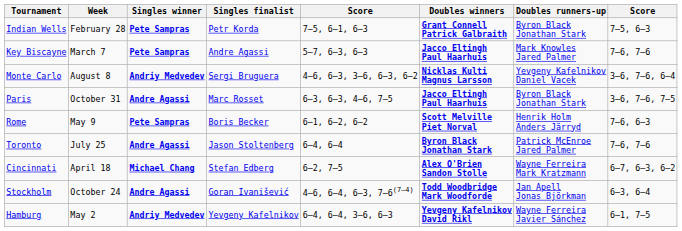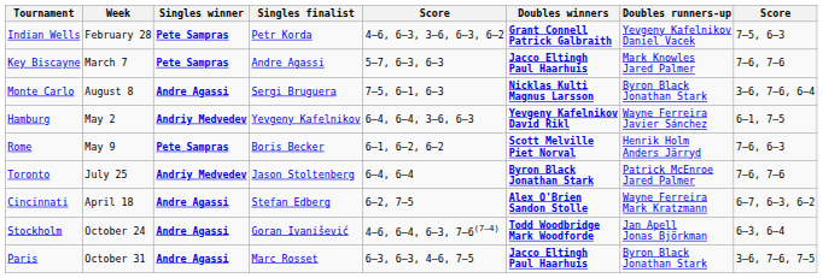 <table class="wikitable">
 <tr>
 <th>Tournament</th>
 <th>Week</th>
 <th>Singles winner</th>
 <th>Singles finalist</th>
 <th>Score</th>
 <th>Doubles winners</th>
 <th>Doubles runners-up</th>
 <th>Score</th>
 </tr>
 <tr>
 <td><a href='#'>Indian Wells</a></td>
 <td>February 28</td>
 <td> <strong><a href='#'>Pete Sampras</a></strong></td>
 <td> <a href='#'>Petr Korda</a></td>
-<td>7–5, 6–1, 6–3</td>
+<td>4–6, 6–3, 3–6, 6–3, 6–2</td>
 <td> <strong><a href='#'>Grant Connell</a></strong> <br>  <strong><a href='#'>Patrick Galbraith</a></strong></td>
-<td> <a href='#'>Byron Black</a> <br>  <a href='#'>Jonathan Stark</a></td>
+<td> <a href='#'>Yevgeny Kafelnikov</a> <br>  <a href='#'>Daniel Vacek</a></td>
 <td>7–5, 6–3</td>
 </tr>
 <tr>
 <td><a href='#'>Key Biscayne</a></td>
 <td>March 7</td>
 <td> <strong><a href='#'>Pete Sampras</a></strong></td>
 <td> <a href='#'>Andre Agassi</a></td>
 <td>5–7, 6–3, 6–3</td>
 <td> <strong><a href='#'>Jacco Eltingh</a></strong> <br>  <strong><a href='#'>Paul Haarhuis</a></strong></td>
 <td> <a href='#'>Mark Knowles</a> <br>  <a href='#'>Jared Palmer</a></td>
 <td>7–6, 7–6</td>
 </tr>
 <tr>
 <td><a href='#'>Monte Carlo</a></td>
 <td>August 8</td>
-<td> <strong><a href='#'>Andriy Medvedev</a></strong></td>
+<td> <strong><a href='#'>Andre Agassi</a></strong></td>
 <td> <a href='#'>Sergi Bruguera</a></td>
-<td>4–6, 6–3, 3–6, 6–3, 6–2</td>
+<td>7–5, 6–1, 6–3</td>
 <td> <strong><a href='#'>Nicklas Kulti</a></strong> <br>  <strong><a href='#'>Magnus Larsson</a></strong></td>
-<td> <a href='#'>Yevgeny Kafelnikov</a> <br>  <a href='#'>Daniel Vacek</a></td>
+<td> <a href='#'>Byron Black</a> <br>  <a href='#'>Jonathan Stark</a></td>
 <td>3–6, 7–6, 6–4</td>
 </tr>
 <tr>
-<td><a href='#'>Paris</a></td>
-<td>October 31</td>
-<td> <strong><a href='#'>Andre Agassi</a></strong></td>
-<td> <a href='#'>Marc Rosset</a></td>
-<td>6–3, 6–3, 4–6, 7–5</td>
-<td> <strong><a href='#'>Jacco Eltingh</a></strong> <br>  <strong><a href='#'>Paul Haarhuis</a></strong></td>
-<td> <a href='#'>Byron Black</a> <br>  <a href='#'>Jonathan Stark</a></td>
-<td>3–6, 7–6, 7–5</td>
+<td><a href='#'>Hamburg</a></td>
+<td>May 2</td>
+<td> <strong><a href='#'>Andriy Medvedev</a></strong></td>
+<td> <a href='#'>Yevgeny Kafelnikov</a></td>
+<td>6–4, 6–4, 3–6, 6–3</td>
+<td> <strong><a href='#'>Yevgeny Kafelnikov</a></strong> <br>  <strong><a href='#'>David Rikl</a></strong></td>
+<td> <a href='#'>Wayne Ferreira</a> <br>  <a href='#'>Javier Sánchez</a></td>
+<td>6–1, 7–5</td>
 </tr>
 <tr>
 <td><a href='#'>Rome</a></td>
 <td>May 9</td>
 <td> <strong><a href='#'>Pete Sampras</a></strong></td>
 <td> <a href='#'>Boris Becker</a></td>
 <td>6–1, 6–2, 6–2</td>
 <td> <strong><a href='#'>Scott Melville</a></strong> <br>  <strong><a href='#'>Piet Norval</a></strong></td>
 <td> <a href='#'>Henrik Holm</a> <br>  <a href='#'>Anders Järryd</a></td>
 <td>7–6, 6–3</td>
 </tr>
 <tr>
 <td><a href='#'>Toronto</a></td>
 <td>July 25</td>
-<td> <strong><a href='#'>Andre Agassi</a></strong></td>
+<td> <strong><a href='#'>Andriy Medvedev</a></strong></td>
 <td> <a href='#'>Jason Stoltenberg</a></td>
 <td>6–4, 6–4</td>
 <td> <strong><a href='#'>Byron Black</a></strong> <br>  <strong><a href='#'>Jonathan Stark</a></strong></td>
 <td> <a href='#'>Patrick McEnroe</a> <br>  <a href='#'>Jared Palmer</a></td>
 <td>7–6, 7–6</td>
 </tr>
 <tr>
 <td><a href='#'>Cincinnati</a></td>
 <td>April 18</td>
-<td> <strong><a href='#'>Michael Chang</a></strong></td>
+<td> <strong><a href='#'>Andre Agassi</a></strong></td>
 <td> <a href='#'>Stefan Edberg</a></td>
 <td>6–2, 7–5</td>
 <td> <strong><a href='#'>Alex O'Brien</a></strong> <br>  <strong><a href='#'>Sandon Stolle</a></strong></td>
 <td> <a href='#'>Wayne Ferreira</a> <br>  <a href='#'>Mark Kratzmann</a></td>
 <td>6–7, 6–3, 6–2</td>
 </tr>
 <tr>
 <td><a href='#'>Stockholm</a></td>
 <td>October 24</td>
 <td> <strong><a href='#'>Andre Agassi</a></strong></td>
 <td> <a href='#'>Goran Ivanišević</a></td>
 <td>4–6, 6–4, 6–3, 7–6<sup>(7–4)</sup></td>
 <td> <strong><a href='#'>Todd Woodbridge</a></strong> <br>  <strong><a href='#'>Mark Woodforde</a></strong></td>
 <td> <a href='#'>Jan Apell</a> <br>  <a href='#'>Jonas Björkman</a></td>
 <td>6–3, 6–4</td>
 </tr>
 <tr>
-<td><a href='#'>Hamburg</a></td>
-<td>May 2</td>
-<td> <strong><a href='#'>Andriy Medvedev</a></strong></td>
-<td> <a href='#'>Yevgeny Kafelnikov</a></td>
-<td>6–4, 6–4, 3–6, 6–3</td>
-<td> <strong><a href='#'>Yevgeny Kafelnikov</a></strong> <br>  <strong><a href='#'>David Rikl</a></strong></td>
-<td> <a href='#'>Wayne Ferreira</a> <br>  <a href='#'>Javier Sánchez</a></td>
-<td>6–1, 7–5</td>
+<td><a href='#'>Paris</a></td>
+<td>October 31</td>
+<td> <strong><a href='#'>Andre Agassi</a></strong></td>
+<td> <a href='#'>Marc Rosset</a></td>
+<td>6–3, 6–3, 4–6, 7–5</td>
+<td> <strong><a href='#'>Jacco Eltingh</a></strong> <br>  <strong><a href='#'>Paul Haarhuis</a></strong></td>
+<td> <a href='#'>Byron Black</a> <br>  <a href='#'>Jonathan Stark</a></td>
+<td>3–6, 7–6, 7–5</td>
 </tr>
 </table>
